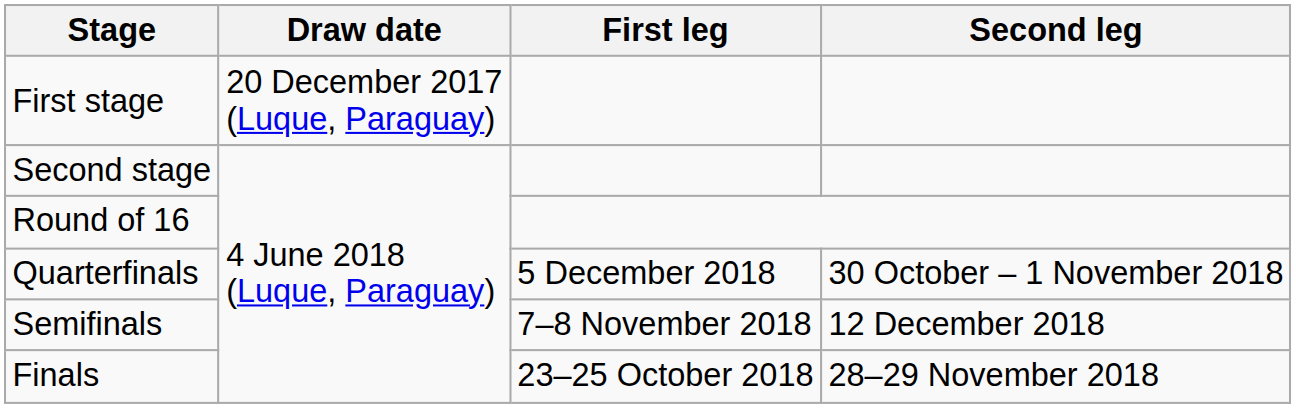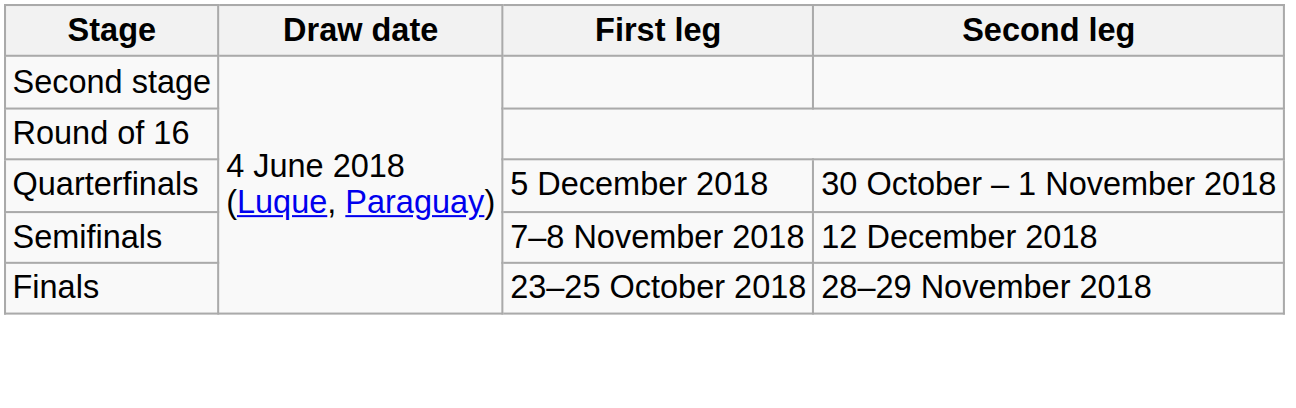 <table class="wikitable">
 <tr>
 <th>Stage</th>
 <th>Draw date</th>
 <th>First leg</th>
 <th>Second leg</th>
-</tr>
-<tr>
-<td>First stage</td>
-<td>20 December 2017<br>(<a href='#'>Luque</a>, <a href='#'>Paraguay</a>)</td>
-<td></td>
-<td></td>
 </tr>
 <tr>
 <td>Second stage</td>
 <td rowspan=5>4 June 2018<br>(<a href='#'>Luque</a>, <a href='#'>Paraguay</a>)</td>
 <td></td>
 <td></td>
 </tr>
 <tr>
 <td>Round of 16</td>
 <td colspan=2></td>
 </tr>
 <tr>
 <td>Quarterfinals</td>
 <td>5 December 2018</td>
 <td>30 October – 1 November 2018</td>
 </tr>
 <tr>
 <td>Semifinals</td>
 <td>7–8 November 2018</td>
 <td>12 December 2018</td>
 </tr>
 <tr>
 <td>Finals</td>
 <td>23–25 October 2018</td>
 <td>28–29 November 2018</td>
 </tr>
 </table>
